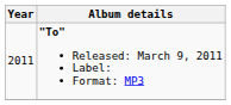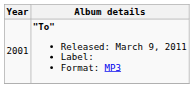 <table class ="wikitable">
 <tr>
 <th>Year</th>
 <th>Album details</th>
 </tr>
 <tr>
-<td align="center">2011</td>
+<td align="center">2001</td>
 <td><strong>"To"</strong><br><ul><li>Released: March 9, 2011</li><li>Label:</li><li>Format: <a href='#'>MP3</a></li></ul></td>
 </tr>
 <tr>
 </tr>
 </table>
